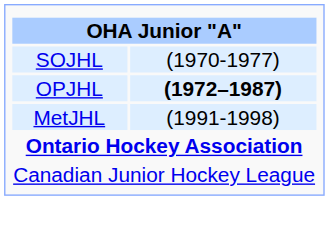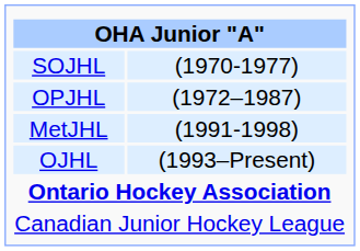 <table class="infobox" style=" text-align:center; border:1px solid #8Af; font-size: 95%;">
 <tr>
 <td colspan="2"></td>
 </tr>
 <tr>
 <th colspan="2" style="background-color:#acf;">OHA Junior "A"</th>
 </tr>
 <tr style="background-color:#def;">
 <td><a href='#'>SOJHL</a></td>
 <td>(1970-1977)</td>
 </tr>
 <tr style="background-color:#def;">
 <td><a href='#'>OPJHL</a></td>
-<td><strong>(1972–1987)</strong></td>
+<td>(1972–1987)</td>
 </tr>
 <tr style="background-color:#def;">
 <td><a href='#'>MetJHL</a></td>
 <td>(1991-1998)</td>
+</tr>
+<tr style="background-color:#def;">
+<td><a href='#'>OJHL</a></td>
+<td>(1993–Present)</td>
 </tr>
 <tr>
 <td colspan="2"><strong><a href='#'>Ontario Hockey Association</a></strong></td>
 </tr>
 <tr>
 <td colspan="2"><a href='#'>Canadian Junior Hockey League</a></td>
 </tr>
 </table>
